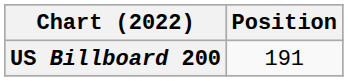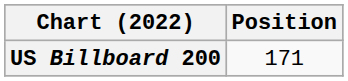 <table class="wikitable plainrowheaders" style="text-align:center">
 <tr>
 <th scope="col">Chart (2022)</th>
 <th scope="col">Position</th>
 </tr>
 <tr>
 <th scope="row">US <em>Billboard</em> 200</th>
-<td>191</td>
+<td>171</td>
 </tr>
 </table>
